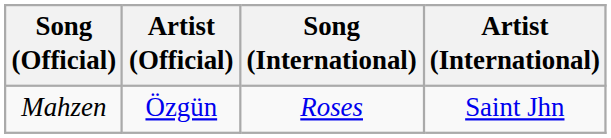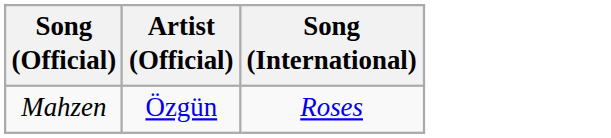 <table class="wikitable" style="font-size: 9pt; text-align: center">
 <tr>
 <th>Song<br>(Official)</th>
 <th>Artist<br>(Official)</th>
 <th>Song<br>(International)</th>
-<th>Artist <br>(International)</th>
 </tr>
 <tr>
 <td><em>Mahzen</em> </td>
 <td><a href='#'>Özgün</a></td>
 <td><em><a href='#'>Roses</a></em> </td>
-<td><a href='#'>Saint Jhn</a></td>
 </tr>
 </table>
